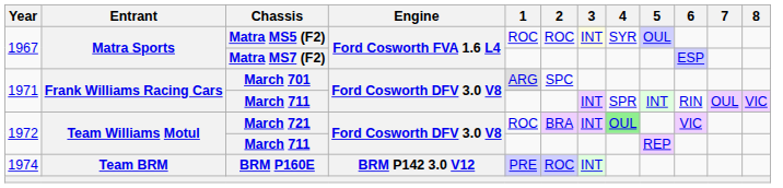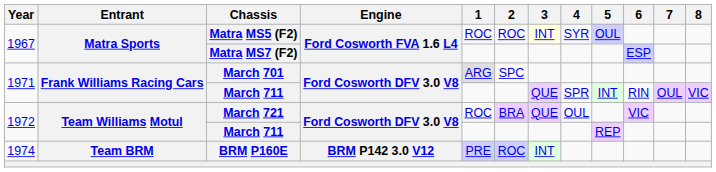 <table class="wikitable" style="text-align:center; font-size:90%">
 <tr>
 <th>Year</th>
 <th>Entrant</th>
 <th>Chassis</th>
 <th>Engine</th>
 <th>1</th>
 <th>2</th>
 <th>3</th>
 <th>4</th>
 <th>5</th>
 <th>6</th>
 <th>7</th>
 <th>8</th>
 </tr>
 <tr>
 <td rowspan=2><a href='#'>1967</a></td>
 <th rowspan=2><a href='#'>Matra Sports</a></th>
 <th><a href='#'>Matra</a> <a href='#'>MS5</a> (F2)</th>
 <th rowspan=2><a href='#'>Ford Cosworth FVA</a> 1.6 <a href='#'>L4</a></th>
 <td><a href='#'>ROC</a></td>
 <td><a href='#'>ROC</a></td>
 <td style="background: lightyellow;"><a href='#'>INT</a></td>
 <td><a href='#'>SYR</a></td>
 <td style="background:#CFCFFF;"><a href='#'>OUL</a><br></td>
 <td></td>
 <td></td>
 <td></td>
 </tr>
 <tr>
 <th><a href='#'>Matra</a> <a href='#'>MS7</a> (F2)</th>
 <td></td>
 <td></td>
 <td></td>
 <td></td>
 <td></td>
 <td style="background:#CFCFFF;"><a href='#'>ESP</a><br></td>
 <td></td>
 <td></td>
 </tr>
 <tr>
 <td rowspan=2><a href='#'>1971</a></td>
 <th rowspan=2><a href='#'>Frank Williams Racing Cars</a></th>
 <th><a href='#'>March</a> <a href='#'>701</a></th>
 <th rowspan=2><a href='#'>Ford Cosworth DFV</a> 3.0 <a href='#'>V8</a></th>
 <td style="background:#DFDFDF;"><a href='#'>ARG</a><br></td>
 <td><a href='#'>SPC</a></td>
 <td></td>
 <td></td>
 <td></td>
 <td></td>
 <td></td>
 <td></td>
 </tr>
 <tr>
 <th><a href='#'>March</a> <a href='#'>711</a></th>
 <td></td>
 <td></td>
-<td style="background:#EFCFFF;"><a href='#'>INT</a><br></td>
+<td style="background:#EFCFFF;"><a href='#'>QUE</a><br></td>
 <td><a href='#'>SPR</a></td>
 <td style="background:#DFFFDF;"><a href='#'>INT</a><br></td>
 <td><a href='#'>RIN</a></td>
 <td style="background:#EFCFFF;"><a href='#'>OUL</a><br></td>
 <td style="background:#EFCFFF;"><a href='#'>VIC</a><br></td>
 </tr>
 <tr>
 <td rowspan=2><a href='#'>1972</a></td>
 <th rowspan=2><a href='#'>Team Williams</a> <a href='#'>Motul</a></th>
 <th><a href='#'>March</a> <a href='#'>721</a></th>
 <th rowspan=2><a href='#'>Ford Cosworth DFV</a> 3.0 <a href='#'>V8</a></th>
 <td><a href='#'>ROC</a></td>
 <td style="background:#EFCFFF;"><a href='#'>BRA</a><br></td>
-<td style="background:#EFCFFF;"><a href='#'>INT</a><br></td>
-<td style="background: lightgreen;"><a href='#'>OUL</a></td>
+<td style="background:#EFCFFF;"><a href='#'>QUE</a><br></td>
+<td><a href='#'>OUL</a></td>
 <td></td>
 <td style="background:#EFCFFF;"><a href='#'>VIC</a><br></td>
 <td></td>
 <td></td>
 </tr>
 <tr>
 <th><a href='#'>March</a> <a href='#'>711</a></th>
 <td></td>
 <td></td>
 <td></td>
 <td></td>
 <td style="background:#EFCFFF;"><a href='#'>REP</a><br></td>
 <td></td>
 <td></td>
 <td></td>
 </tr>
 <tr>
 <td><a href='#'>1974</a></td>
 <th><a href='#'>Team BRM</a></th>
 <th><a href='#'>BRM</a> <a href='#'>P160E</a></th>
 <th><a href='#'>BRM</a> P142 3.0 <a href='#'>V12</a></th>
 <td style="background:#CFCFFF;"><a href='#'>PRE</a><br></td>
 <td style="background:#CFCFFF;"><a href='#'>ROC</a><br></td>
 <td style="background:#DFFFDF;"><a href='#'>INT</a><br></td>
 <td></td>
 <td></td>
 <td></td>
 <td></td>
 <td></td>
 </tr>
 <tr>
 <th colspan="22"></th>
 </tr>
 </table>
